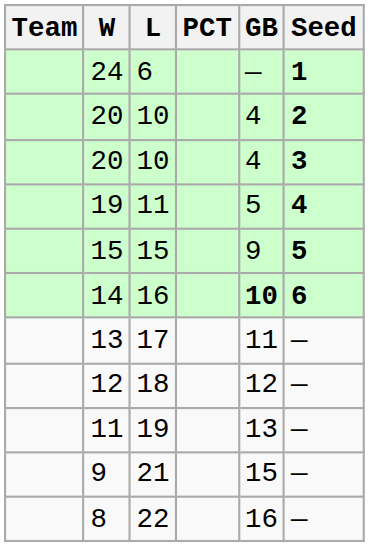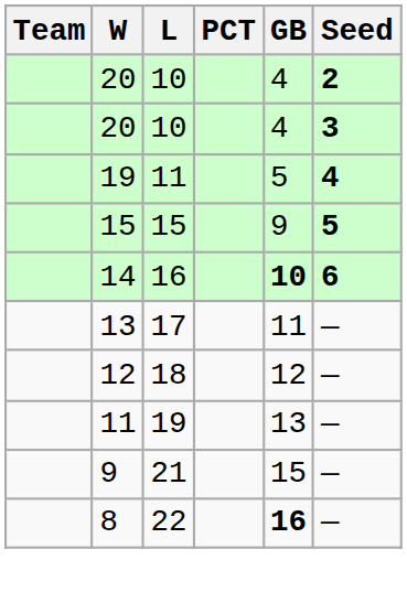 <table class=wikitable>
 <tr>
 <th>Team</th>
 <th>W</th>
 <th>L</th>
 <th>PCT</th>
 <th>GB</th>
 <th>Seed</th>
-</tr>
-<tr bgcolor="#ccffcc">
-<td></td>
-<td>24</td>
-<td>6</td>
-<td></td>
-<td>—</td>
-<td><strong>1</strong></td>
 </tr>
 <tr bgcolor="#ccffcc">
 <td></td>
 <td>20</td>
 <td>10</td>
 <td></td>
 <td>4</td>
 <td><strong>2</strong></td>
 </tr>
 <tr bgcolor="#ccffcc">
 <td></td>
 <td>20</td>
 <td>10</td>
 <td></td>
 <td>4</td>
 <td><strong>3</strong></td>
 </tr>
 <tr bgcolor="#ccffcc">
 <td></td>
 <td>19</td>
 <td>11</td>
 <td></td>
 <td>5</td>
 <td><strong>4</strong></td>
 </tr>
 <tr bgcolor="#ccffcc">
 <td></td>
 <td>15</td>
 <td>15</td>
 <td></td>
 <td>9</td>
 <td><strong>5</strong></td>
 </tr>
 <tr bgcolor="#ccffcc">
 <td></td>
 <td>14</td>
 <td>16</td>
 <td></td>
 <td><strong>10</strong></td>
 <td><strong>6</strong></td>
 </tr>
 <tr>
 <td></td>
 <td>13</td>
 <td>17</td>
 <td></td>
 <td>11</td>
 <td>—</td>
 </tr>
 <tr>
 <td></td>
 <td>12</td>
 <td>18</td>
 <td></td>
 <td>12</td>
 <td>—</td>
 </tr>
 <tr>
 <td></td>
 <td>11</td>
 <td>19</td>
 <td></td>
 <td>13</td>
 <td>—</td>
 </tr>
 <tr>
 <td></td>
 <td>9</td>
 <td>21</td>
 <td></td>
 <td>15</td>
 <td>—</td>
 </tr>
 <tr>
 <td></td>
 <td>8</td>
 <td>22</td>
 <td></td>
-<td>16</td>
+<td><strong>16</strong></td>
 <td>—</td>
 </tr>
 </table>
